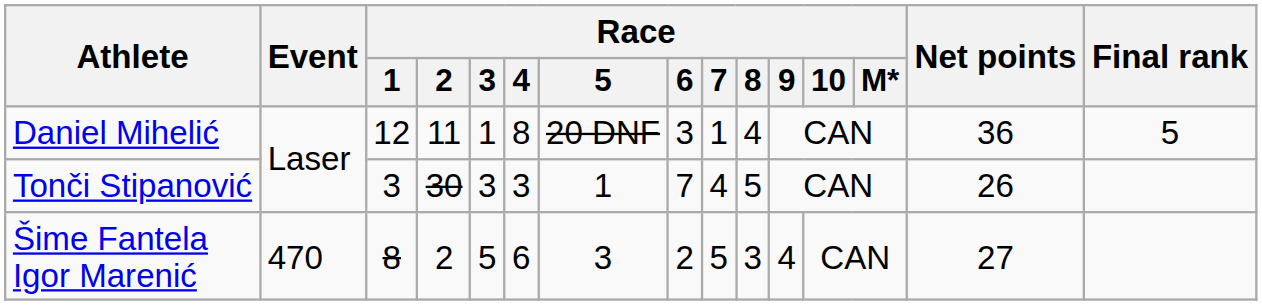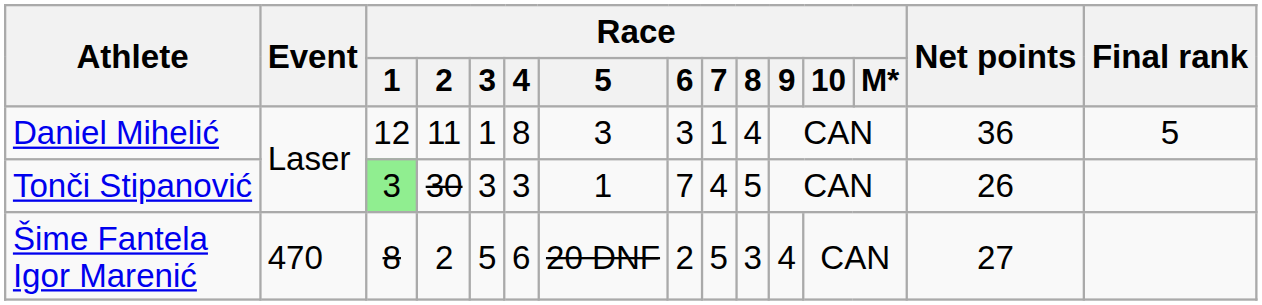 <table class="wikitable" style="font-size:90%">
 <tr>
 <th rowspan="2">Athlete</th>
 <th rowspan="2">Event</th>
 <th colspan=11>Race</th>
 <th rowspan=2>Net points</th>
 <th rowspan=2>Final rank</th>
 </tr>
 <tr style="font-size:95%">
 <th>1</th>
 <th>2</th>
 <th>3</th>
 <th>4</th>
 <th>5</th>
 <th>6</th>
 <th>7</th>
 <th>8</th>
 <th>9</th>
 <th>10</th>
 <th>M*</th>
 </tr>
 <tr align=center>
 <td align=left><a href='#'>Daniel Mihelić</a></td>
 <td align=left rowspan=2>Laser</td>
 <td>12</td>
 <td>11</td>
 <td>1</td>
 <td>8</td>
-<td><s>20 DNF</s></td>
+<td>3</td>
 <td>3</td>
 <td>1</td>
 <td>4</td>
 <td colspan=3>CAN</td>
 <td>36</td>
 <td>5</td>
 </tr>
 <tr align=center>
 <td align=left><a href='#'>Tonči Stipanović</a></td>
-<td>3</td>
+<td style="background: lightgreen;">3</td>
 <td><s>30</s></td>
 <td>3</td>
 <td>3</td>
 <td>1</td>
 <td>7</td>
 <td>4</td>
 <td>5</td>
 <td colspan=3>CAN</td>
 <td>26</td>
 <td></td>
 </tr>
 <tr align=center>
 <td align=left><a href='#'>Šime Fantela</a><br><a href='#'>Igor Marenić</a></td>
 <td align=left>470</td>
 <td><s>8</s></td>
 <td>2</td>
 <td>5</td>
 <td>6</td>
-<td>3</td>
+<td><s>20 DNF</s></td>
 <td>2</td>
 <td>5</td>
 <td>3</td>
 <td>4</td>
 <td colspan=2>CAN</td>
 <td>27</td>
 <td></td>
 </tr>
 </table>
